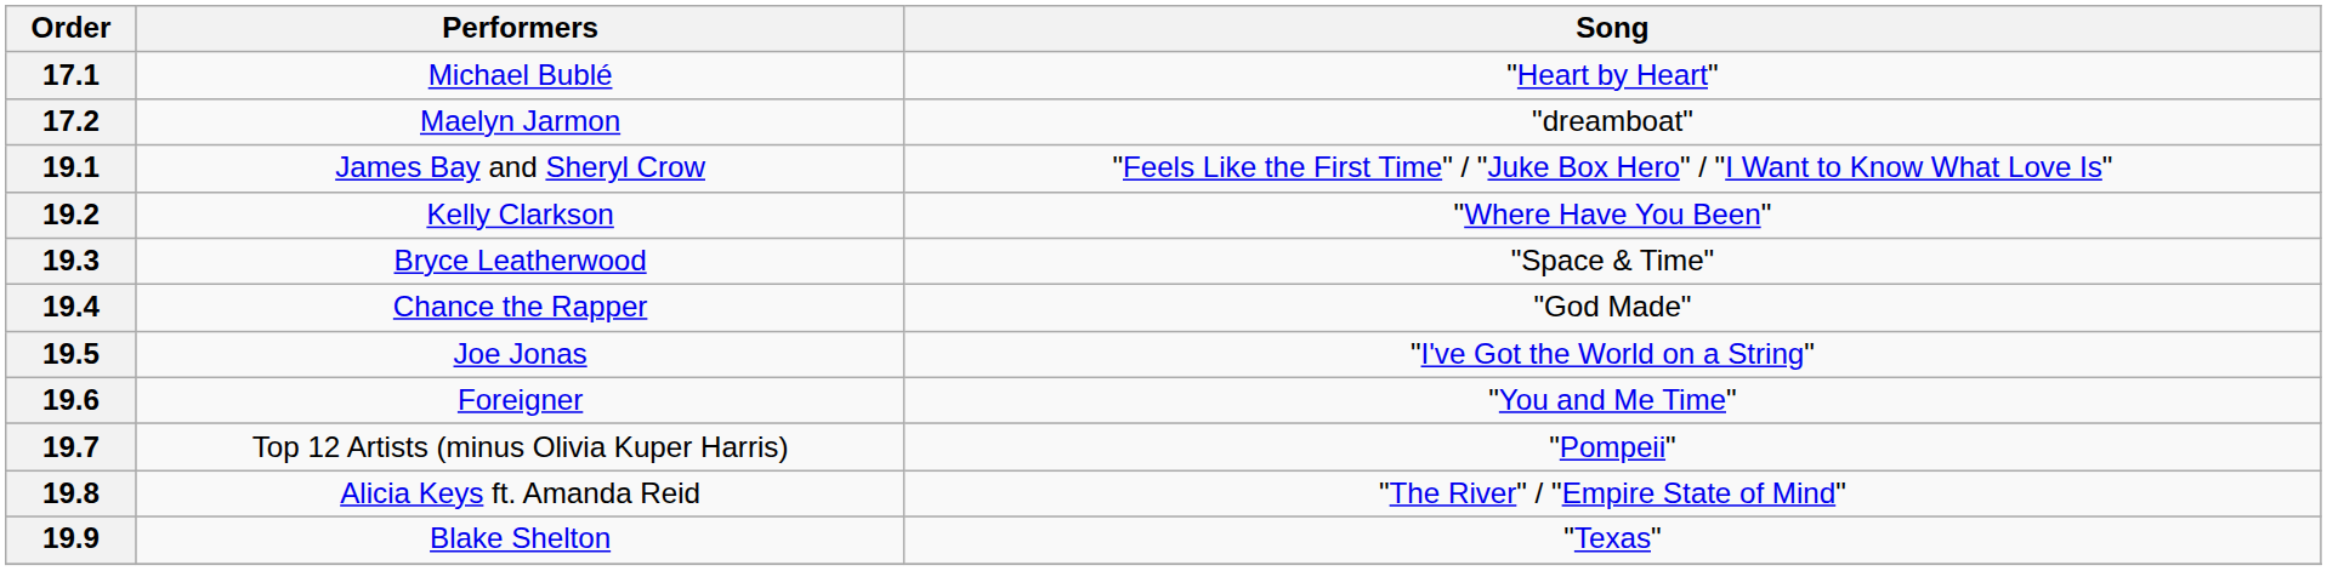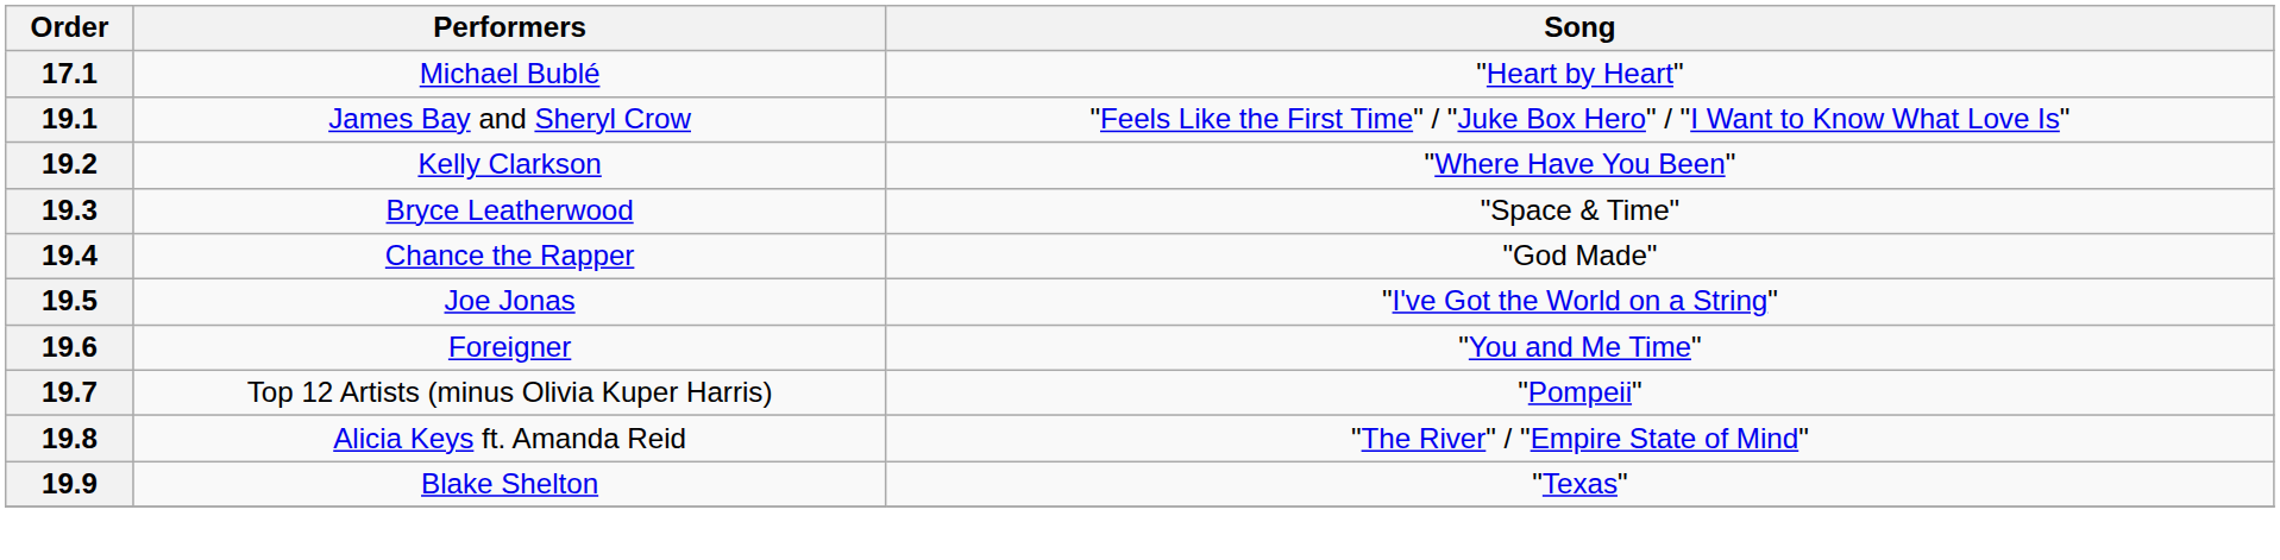 <table class="wikitable" style="text-align:center; width:100%">
 <tr>
 <th>Order</th>
 <th>Performers</th>
 <th>Song</th>
 </tr>
 <tr>
 <th>17.1</th>
 <td><a href='#'>Michael Bublé</a></td>
 <td>"<a href='#'>Heart by Heart</a>"</td>
-</tr>
-<tr>
-<th>17.2</th>
-<td><a href='#'>Maelyn Jarmon</a></td>
-<td>"dreamboat"</td>
 </tr>
 <tr>
 <th>19.1</th>
 <td><a href='#'>James Bay</a> and <a href='#'>Sheryl Crow</a></td>
 <td>"<a href='#'>Feels Like the First Time</a>" / "<a href='#'>Juke Box Hero</a>" / "<a href='#'>I Want to Know What Love Is</a>"</td>
 </tr>
 <tr>
 <th>19.2</th>
 <td><a href='#'>Kelly Clarkson</a></td>
 <td>"<a href='#'>Where Have You Been</a>"</td>
 </tr>
 <tr>
 <th>19.3</th>
 <td><a href='#'>Bryce Leatherwood</a></td>
 <td>"Space & Time"</td>
 </tr>
 <tr>
 <th>19.4</th>
 <td><a href='#'>Chance the Rapper</a></td>
 <td>"God Made"</td>
 </tr>
 <tr>
 <th>19.5</th>
 <td><a href='#'>Joe Jonas</a></td>
 <td>"<a href='#'>I've Got the World on a String</a>"</td>
 </tr>
 <tr>
 <th>19.6</th>
 <td><a href='#'>Foreigner</a></td>
 <td>"<a href='#'>You and Me Time</a>"</td>
 </tr>
 <tr>
 <th>19.7</th>
 <td>Top 12 Artists (minus Olivia Kuper Harris)</td>
 <td>"<a href='#'>Pompeii</a>"</td>
 </tr>
 <tr>
 <th>19.8</th>
 <td><a href='#'>Alicia Keys</a> ft. Amanda Reid</td>
 <td>"<a href='#'>The River</a>" / "<a href='#'>Empire State of Mind</a>"</td>
 </tr>
 <tr>
 <th>19.9</th>
 <td><a href='#'>Blake Shelton</a></td>
 <td>"<a href='#'>Texas</a>"</td>
 </tr>
 <tr>
 </tr>
 </table>
